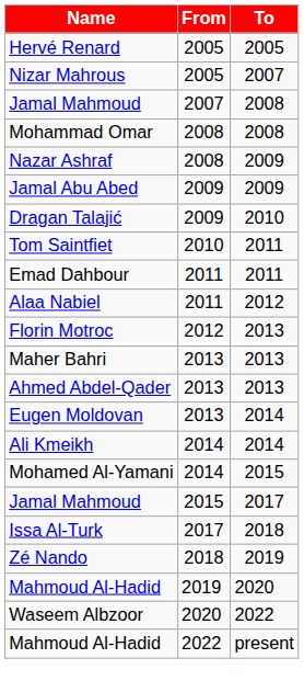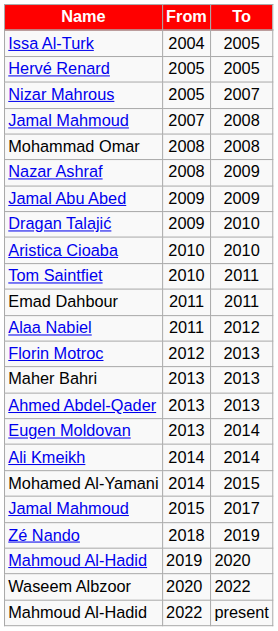 <table class="wikitable">
 <tr>
 <th style="color:#FFFFFF; background:red;">Name</th>
 <th style="color:#FFFFFF; background:red;">From</th>
 <th style="color:#FFFFFF; background:red;">To</th>
 </tr>
 <tr>
+</tr>
+<tr>
+<td align=Left> <a href='#'>Issa Al-Turk</a></td>
+<td align=center>2004</td>
+<td align=center>2005</td>
 </tr>
 <tr>
 <td align=Left> <a href='#'>Hervé Renard</a></td>
 <td align=center>2005</td>
 <td align=center>2005</td>
 </tr>
 <tr>
 <td align=Left> <a href='#'>Nizar Mahrous</a></td>
 <td align=center>2005</td>
 <td align=center>2007</td>
 </tr>
 <tr>
 <td align=Left> <a href='#'>Jamal Mahmoud</a></td>
 <td align=center>2007</td>
 <td align=center>2008</td>
 </tr>
 <tr>
 <td align=Left> Mohammad Omar</td>
 <td align=center>2008</td>
 <td align=center>2008</td>
 </tr>
 <tr>
 <td align=left> <a href='#'>Nazar Ashraf</a></td>
 <td align=center>2008</td>
 <td align=center>2009</td>
 </tr>
 <tr>
 <td align=left> <a href='#'>Jamal Abu Abed</a></td>
 <td align=center>2009</td>
 <td align=center>2009</td>
 </tr>
 <tr>
 <td align=left> <a href='#'>Dragan Talajić</a></td>
 <td align=center>2009</td>
+<td align=center>2010</td>
+</tr>
+<tr>
+<td align=left> <a href='#'>Aristica Cioaba</a></td>
+<td align=center>2010</td>
 <td align=center>2010</td>
 </tr>
 <tr>
 <td align=left> <a href='#'>Tom Saintfiet</a></td>
 <td align=center>2010</td>
 <td align=center>2011</td>
 </tr>
 <tr>
 <td align=left> Emad Dahbour</td>
 <td align=center>2011</td>
 <td align=center>2011</td>
 </tr>
 <tr>
 <td align=left> <a href='#'>Alaa Nabiel</a></td>
 <td align=center>2011</td>
 <td align=center>2012</td>
 </tr>
 <tr>
 <td align=left> <a href='#'>Florin Motroc</a></td>
 <td align=center>2012</td>
 <td align=center>2013</td>
 </tr>
 <tr>
 <td align=left> Maher Bahri</td>
 <td align=center>2013</td>
 <td align=center>2013</td>
 </tr>
 <tr>
 <td align=left> <a href='#'>Ahmed Abdel-Qader</a></td>
 <td align=center>2013</td>
 <td align=center>2013</td>
 </tr>
 <tr>
 <td align=left> <a href='#'>Eugen Moldovan</a></td>
 <td align=center>2013</td>
 <td align=center>2014</td>
 </tr>
 <tr>
 <td align=left> <a href='#'>Ali Kmeikh</a></td>
 <td align=center>2014</td>
 <td align=center>2014</td>
 </tr>
 <tr>
 <td align=left> Mohamed Al-Yamani</td>
 <td align=center>2014</td>
 <td align=center>2015</td>
 </tr>
 <tr>
 <td align=left> <a href='#'>Jamal Mahmoud</a></td>
 <td align=center>2015</td>
 <td align=center>2017</td>
 </tr>
 <tr>
-<td align=left> <a href='#'>Issa Al-Turk</a></td>
-<td align=center>2017</td>
-<td align=center>2018</td>
-</tr>
-<tr>
 <td align=left> <a href='#'>Zé Nando</a></td>
 <td align=center>2018</td>
 <td align=center>2019</td>
 </tr>
 <tr>
 <td> <a href='#'>Mahmoud Al-Hadid</a></td>
 <td>2019</td>
 <td>2020</td>
 </tr>
 <tr>
 <td> Waseem Albzoor</td>
 <td>2020</td>
 <td>2022</td>
 </tr>
 <tr>
 <td> Mahmoud Al-Hadid</td>
 <td>2022</td>
 <td>present</td>
 </tr>
 </table>
